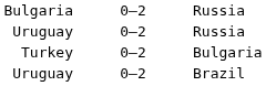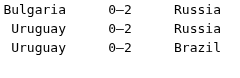 <table style="text-align:center">
 <tr>
 <th width=200></th>
 <th width=100></th>
 <th width=200></th>
 </tr>
 <tr>
 <td align=right>Bulgaria</td>
 <td>0–2</td>
 <td align=left>Russia</td>
 </tr>
 <tr>
 <td align=right>Uruguay</td>
 <td>0–2</td>
 <td align=left>Russia</td>
 </tr>
 <tr>
-<td align=right>Turkey</td>
-<td>0–2</td>
-<td align=left>Bulgaria</td>
-</tr>
-<tr>
 <td align=right>Uruguay</td>
 <td>0–2</td>
 <td align=left>Brazil</td>
 </tr>
 <tr>
 </tr>
 </table>
